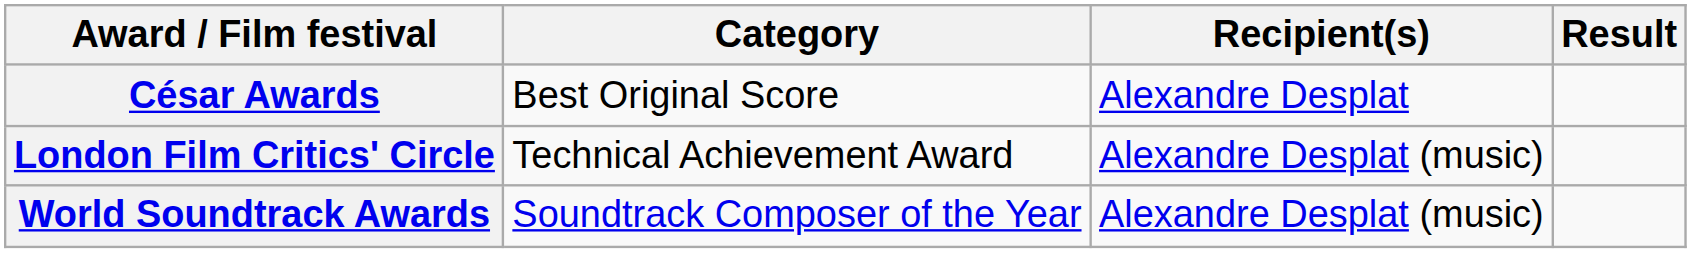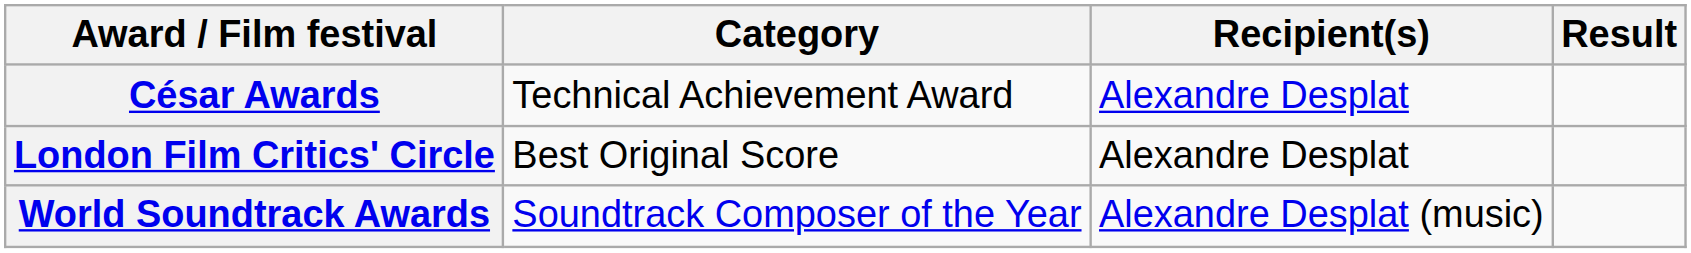 <table class="wikitable plainrowheaders">
 <tr style="text-align:center;">
 <th scope="col">Award / Film festival</th>
 <th scope="col">Category</th>
 <th scope="col">Recipient(s)</th>
 <th scope="col">Result</th>
 </tr>
 <tr>
 <th scope="row"><a href='#'>César Awards</a></th>
-<td>Best Original Score</td>
+<td>Technical Achievement Award</td>
 <td><a href='#'>Alexandre Desplat</a></td>
 <td></td>
 </tr>
 <tr>
 <th scope="row"><a href='#'>London Film Critics' Circle</a></th>
-<td>Technical Achievement Award</td>
-<td><a href='#'>Alexandre Desplat</a> (music)</td>
+<td>Best Original Score</td>
+<td>Alexandre Desplat</td>
 <td></td>
 </tr>
 <tr>
 <th scope="row"><a href='#'>World Soundtrack Awards</a></th>
 <td><a href='#'>Soundtrack Composer of the Year</a></td>
 <td><a href='#'>Alexandre Desplat</a> (music)</td>
 <td></td>
 </tr>
 </table>
